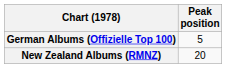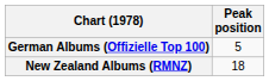 <table class="wikitable sortable plainrowheaders" style="text-align:center">
 <tr>
 <th scope="col">Chart (1978)</th>
 <th scope="col">Peak<br>position</th>
 </tr>
 <tr>
 <th scope="row">German Albums (<a href='#'>Offizielle Top 100</a>)</th>
 <td align="center">5</td>
 </tr>
 <tr>
 <th scope="row">New Zealand Albums (<a href='#'>RMNZ</a>)</th>
-<td align="center">20</td>
+<td align="center">18</td>
 </tr>
 </table>
